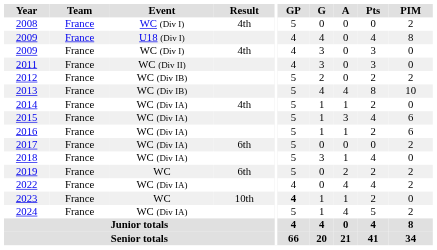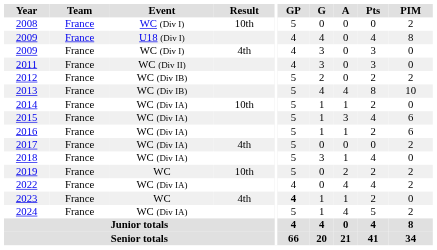 <table border="0" cellpadding="1" cellspacing="0" ID="Table3" style="text-align:center; width:40em;">
 <tr bgcolor="#e0e0e0">
 <th>Year</th>
 <th>Team</th>
 <th>Event</th>
 <th>Result</th>
 <th rowspan="104" bgcolor="#ffffff"></th>
 <th>GP</th>
 <th>G</th>
 <th>A</th>
 <th>Pts</th>
 <th>PIM</th>
 </tr>
 <tr>
 <td><a href='#'>2008</a></td>
 <td><a href='#'>France</a></td>
 <td><a href='#'>WC</a> <small>(Div I)</small></td>
-<td>4th</td>
+<td>10th</td>
 <td>5</td>
 <td>0</td>
 <td>0</td>
 <td>0</td>
 <td>2</td>
 </tr>
 <tr bgcolor="f0f0f0">
 <td><a href='#'>2009</a></td>
 <td><a href='#'>France</a></td>
 <td><a href='#'>U18</a> <small>(Div I)</small></td>
 <td></td>
 <td>4</td>
 <td>4</td>
 <td>0</td>
 <td>4</td>
 <td>8</td>
 </tr>
 <tr>
 <td><a href='#'>2009</a></td>
 <td>France</td>
 <td>WC <small>(Div I)</small></td>
 <td>4th</td>
 <td>4</td>
 <td>3</td>
 <td>0</td>
 <td>3</td>
 <td>0</td>
 </tr>
 <tr bgcolor="f0f0f0">
 <td><a href='#'>2011</a></td>
 <td>France</td>
 <td>WC <small>(Div II)</small></td>
 <td></td>
 <td>4</td>
 <td>3</td>
 <td>0</td>
 <td>3</td>
 <td>0</td>
 </tr>
 <tr>
 <td><a href='#'>2012</a></td>
 <td>France</td>
 <td>WC <small>(Div IB)</small></td>
 <td></td>
 <td>5</td>
 <td>2</td>
 <td>0</td>
 <td>2</td>
 <td>2</td>
 </tr>
 <tr bgcolor="f0f0f0">
 <td><a href='#'>2013</a></td>
 <td>France</td>
 <td>WC <small>(Div IB)</small></td>
 <td></td>
 <td>5</td>
 <td>4</td>
 <td>4</td>
 <td>8</td>
 <td>10</td>
 </tr>
 <tr>
 <td><a href='#'>2014</a></td>
 <td>France</td>
 <td>WC <small>(Div IA)</small></td>
-<td>4th</td>
+<td>10th</td>
 <td>5</td>
 <td>1</td>
 <td>1</td>
 <td>2</td>
 <td>0</td>
 </tr>
 <tr bgcolor="f0f0f0">
 <td><a href='#'>2015</a></td>
 <td>France</td>
 <td>WC <small>(Div IA)</small></td>
 <td></td>
 <td>5</td>
 <td>1</td>
 <td>3</td>
 <td>4</td>
 <td>6</td>
 </tr>
 <tr>
 <td><a href='#'>2016</a></td>
 <td>France</td>
 <td>WC <small>(Div IA)</small></td>
 <td></td>
 <td>5</td>
 <td>1</td>
 <td>1</td>
 <td>2</td>
 <td>6</td>
 </tr>
 <tr bgcolor="f0f0f0">
 <td><a href='#'>2017</a></td>
 <td>France</td>
 <td>WC <small>(Div IA)</small></td>
-<td>6th</td>
+<td>4th</td>
 <td>5</td>
 <td>0</td>
 <td>0</td>
 <td>0</td>
 <td>2</td>
 </tr>
 <tr>
 <td><a href='#'>2018</a></td>
 <td>France</td>
 <td>WC <small>(Div IA)</small></td>
 <td></td>
 <td>5</td>
 <td>3</td>
 <td>1</td>
 <td>4</td>
 <td>0</td>
 </tr>
 <tr bgcolor="f0f0f0">
 <td><a href='#'>2019</a></td>
 <td>France</td>
 <td>WC</td>
-<td>6th</td>
+<td>10th</td>
 <td>5</td>
 <td>0</td>
 <td>2</td>
 <td>2</td>
 <td>2</td>
 </tr>
 <tr>
 <td><a href='#'>2022</a></td>
 <td>France</td>
 <td>WC <small>(Div IA)</small></td>
 <td></td>
 <td>4</td>
 <td>0</td>
 <td>4</td>
 <td>4</td>
 <td>2</td>
 </tr>
 <tr bgcolor="f0f0f0">
 <td><a href='#'>2023</a></td>
 <td>France</td>
 <td>WC</td>
-<td>10th</td>
+<td>4th</td>
 <td><strong>4</strong></td>
 <td>1</td>
 <td>1</td>
 <td>2</td>
 <td>0</td>
 </tr>
 <tr>
 <td><a href='#'>2024</a></td>
 <td>France</td>
 <td>WC <small>(Div IA)</small></td>
 <td></td>
 <td>5</td>
 <td>1</td>
 <td>4</td>
 <td>5</td>
 <td>2</td>
 </tr>
 <tr bgcolor="#e0e0e0">
 <th colspan="4">Junior totals</th>
 <th>4</th>
 <th>4</th>
 <th>0</th>
 <th>4</th>
 <th>8</th>
 </tr>
 <tr bgcolor="#e0e0e0">
 <th colspan="4">Senior totals</th>
 <th>66</th>
 <th>20</th>
 <th>21</th>
 <th>41</th>
 <th>34</th>
 </tr>
 </table>
